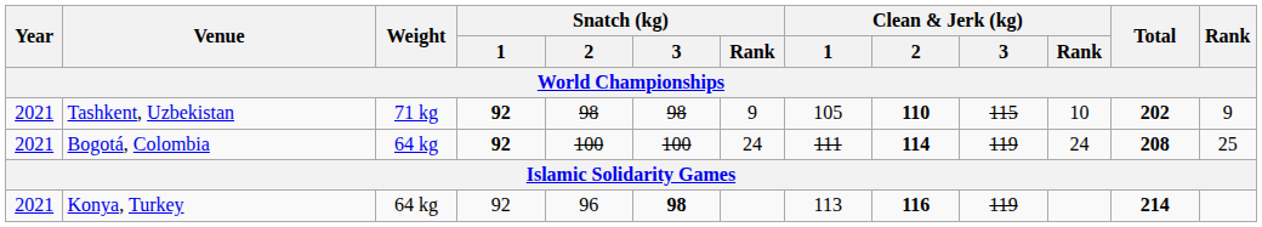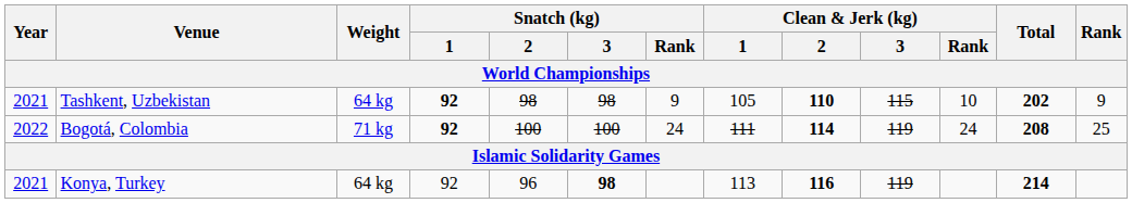 <table class = "wikitable" style="text-align:center;">
 <tr>
 <th rowspan=2 width=40>Year</th>
 <th rowspan=2 width=250>Venue</th>
 <th rowspan=2 width=60>Weight</th>
 <th colspan=4>Snatch (kg)</th>
 <th colspan=4>Clean & Jerk (kg)</th>
 <th rowspan=2 width=65>Total</th>
 <th rowspan=2 width=40>Rank</th>
 </tr>
 <tr>
 <th width=65>1</th>
 <th width=65>2</th>
 <th width=65>3</th>
 <th width=45>Rank</th>
 <th width=65>1</th>
 <th width=65>2</th>
 <th width=65>3</th>
 <th width=45>Rank</th>
 </tr>
 <tr>
 <th colspan=13><a href='#'>World Championships</a></th>
 </tr>
 <tr>
 <td><a href='#'>2021</a></td>
 <td align=left> <a href='#'>Tashkent</a>, <a href='#'>Uzbekistan</a></td>
-<td><a href='#'>71 kg</a></td>
+<td><a href='#'>64 kg</a></td>
 <td><strong>92</strong></td>
 <td><s>98</s></td>
 <td><s>98</s></td>
 <td>9</td>
 <td>105</td>
 <td><strong>110</strong></td>
 <td><s>115</s></td>
 <td>10</td>
 <td><strong>202</strong></td>
 <td>9</td>
 </tr>
 <tr>
-<td><a href='#'>2021</a></td>
+<td><a href='#'>2022</a></td>
 <td align=left> <a href='#'>Bogotá</a>, <a href='#'>Colombia</a></td>
-<td><a href='#'>64 kg</a></td>
+<td><a href='#'>71 kg</a></td>
 <td><strong>92</strong></td>
 <td><s>100</s></td>
 <td><s>100</s></td>
 <td>24</td>
 <td><s>111</s></td>
 <td><strong>114</strong></td>
 <td><s>119</s></td>
 <td>24</td>
 <td><strong>208</strong></td>
 <td>25</td>
 </tr>
 <tr>
 <th colspan=13><a href='#'>Islamic Solidarity Games</a></th>
 </tr>
 <tr>
 <td><a href='#'>2021</a></td>
 <td align=left> <a href='#'>Konya</a>, <a href='#'>Turkey</a></td>
 <td>64 kg</td>
 <td>92</td>
 <td>96</td>
 <td><strong>98</strong></td>
 <td></td>
 <td>113</td>
 <td><strong>116</strong></td>
 <td><s>119</s></td>
 <td></td>
 <td><strong>214</strong></td>
 <td></td>
 </tr>
 </table>
